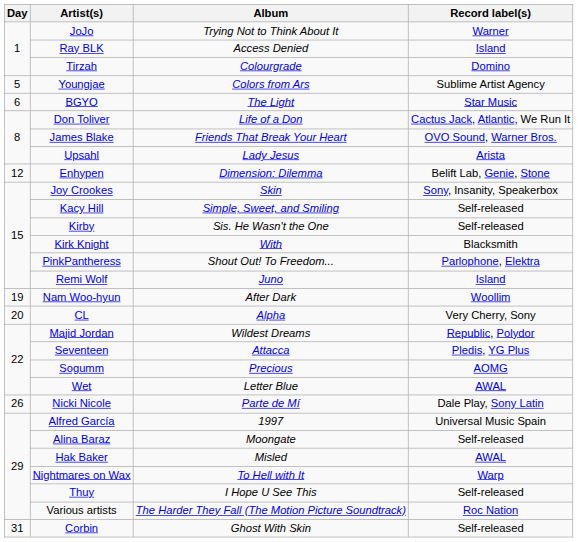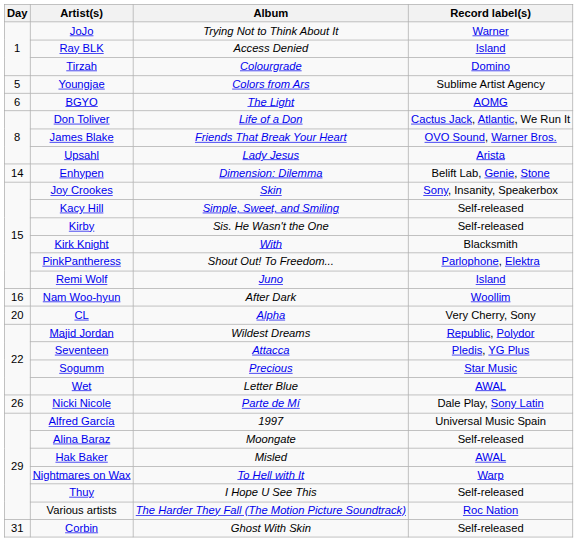 <table class="wikitable" style="text-align:center;">
 <tr>
 <th scope="col">Day</th>
 <th scope="col">Artist(s)</th>
 <th scope="col">Album</th>
 <th scope="col">Record label(s)</th>
 </tr>
 <tr>
 <td rowspan="3">1</td>
 <td><a href='#'>JoJo</a></td>
 <td><em>Trying Not to Think About It</em></td>
 <td><a href='#'>Warner</a></td>
 </tr>
 <tr>
 <td><a href='#'>Ray BLK</a></td>
 <td><em>Access Denied</em></td>
 <td><a href='#'>Island</a></td>
 </tr>
 <tr>
 <td><a href='#'>Tirzah</a></td>
 <td><em><a href='#'>Colourgrade</a></em></td>
 <td><a href='#'>Domino</a></td>
 </tr>
 <tr>
 <td>5</td>
 <td><a href='#'>Youngjae</a></td>
 <td><em><a href='#'>Colors from Ars</a></em></td>
 <td>Sublime Artist Agency</td>
 </tr>
 <tr>
 <td>6</td>
 <td><a href='#'>BGYO</a></td>
 <td><em><a href='#'>The Light</a></em></td>
-<td><a href='#'>Star Music</a></td>
+<td><a href='#'>AOMG</a></td>
 </tr>
 <tr>
 <td rowspan="3">8</td>
 <td><a href='#'>Don Toliver</a></td>
 <td><em><a href='#'>Life of a Don</a></em></td>
 <td><a href='#'>Cactus Jack</a>, <a href='#'>Atlantic</a>, We Run It</td>
 </tr>
 <tr>
 <td><a href='#'>James Blake</a></td>
 <td><em><a href='#'>Friends That Break Your Heart</a></em></td>
 <td><a href='#'>OVO Sound</a>, <a href='#'>Warner Bros.</a></td>
 </tr>
 <tr>
 <td><a href='#'>Upsahl</a></td>
 <td><em><a href='#'>Lady Jesus</a></em></td>
 <td><a href='#'>Arista</a></td>
 </tr>
 <tr>
-<td>12</td>
+<td>14</td>
 <td><a href='#'>Enhypen</a></td>
 <td><em><a href='#'>Dimension: Dilemma</a></em></td>
 <td>Belift Lab, <a href='#'>Genie</a>, <a href='#'>Stone</a></td>
 </tr>
 <tr>
 <td rowspan="6">15</td>
 <td><a href='#'>Joy Crookes</a></td>
 <td><em><a href='#'>Skin</a></em></td>
 <td><a href='#'>Sony</a>, Insanity, Speakerbox</td>
 </tr>
 <tr>
 <td><a href='#'>Kacy Hill</a></td>
 <td><em><a href='#'>Simple, Sweet, and Smiling</a></em></td>
 <td>Self-released</td>
 </tr>
 <tr>
 <td><a href='#'>Kirby</a></td>
 <td><em>Sis. He Wasn't the One</em></td>
 <td>Self-released</td>
 </tr>
 <tr>
 <td><a href='#'>Kirk Knight</a></td>
 <td><em><a href='#'>With</a></em></td>
 <td>Blacksmith</td>
 </tr>
 <tr>
 <td><a href='#'>PinkPantheress</a></td>
 <td><em>Shout Out! To Freedom...</em></td>
 <td><a href='#'>Parlophone</a>, <a href='#'>Elektra</a></td>
 </tr>
 <tr>
 <td><a href='#'>Remi Wolf</a></td>
 <td><em><a href='#'>Juno</a></em></td>
 <td><a href='#'>Island</a></td>
 </tr>
 <tr>
-<td>19</td>
+<td>16</td>
 <td><a href='#'>Nam Woo-hyun</a></td>
 <td><em>After Dark</em></td>
 <td><a href='#'>Woollim</a></td>
 </tr>
 <tr>
 <td>20</td>
 <td><a href='#'>CL</a></td>
 <td><em><a href='#'>Alpha</a></em></td>
 <td>Very Cherry, Sony</td>
 </tr>
 <tr>
 <td rowspan="4">22</td>
 <td><a href='#'>Majid Jordan</a></td>
 <td><em>Wildest Dreams</em></td>
 <td><a href='#'>Republic</a>, <a href='#'>Polydor</a></td>
 </tr>
 <tr>
 <td><a href='#'>Seventeen</a></td>
 <td><em><a href='#'>Attacca</a></em></td>
 <td><a href='#'>Pledis</a>, <a href='#'>YG Plus</a></td>
 </tr>
 <tr>
 <td><a href='#'>Sogumm</a></td>
 <td><em><a href='#'>Precious</a></em></td>
-<td><a href='#'>AOMG</a></td>
+<td><a href='#'>Star Music</a></td>
 </tr>
 <tr>
 <td><a href='#'>Wet</a></td>
 <td><em>Letter Blue</em></td>
 <td><a href='#'>AWAL</a></td>
 </tr>
 <tr>
 <td>26</td>
 <td><a href='#'>Nicki Nicole</a></td>
 <td><em><a href='#'>Parte de Mí</a></em></td>
 <td>Dale Play, <a href='#'>Sony Latin</a></td>
 </tr>
 <tr>
 <td rowspan="6">29</td>
 <td><a href='#'>Alfred García</a></td>
 <td><em>1997</em></td>
 <td>Universal Music Spain</td>
 </tr>
 <tr>
 <td><a href='#'>Alina Baraz</a></td>
 <td><em>Moongate</em></td>
 <td>Self-released</td>
 </tr>
 <tr>
 <td><a href='#'>Hak Baker</a></td>
 <td><em>Misled</em></td>
 <td><a href='#'>AWAL</a></td>
 </tr>
 <tr>
 <td><a href='#'>Nightmares on Wax</a></td>
 <td><em><a href='#'>To Hell with It</a></em></td>
 <td><a href='#'>Warp</a></td>
 </tr>
 <tr>
 <td><a href='#'>Thuy</a></td>
 <td><em>I Hope U See This</em></td>
 <td>Self-released</td>
 </tr>
 <tr>
 <td>Various artists</td>
 <td><em><a href='#'>The Harder They Fall (The Motion Picture Soundtrack)</a></em></td>
 <td><a href='#'>Roc Nation</a></td>
 </tr>
 <tr>
 <td>31</td>
 <td><a href='#'>Corbin</a></td>
 <td><em>Ghost With Skin</em></td>
 <td>Self-released</td>
 </tr>
 </table>
